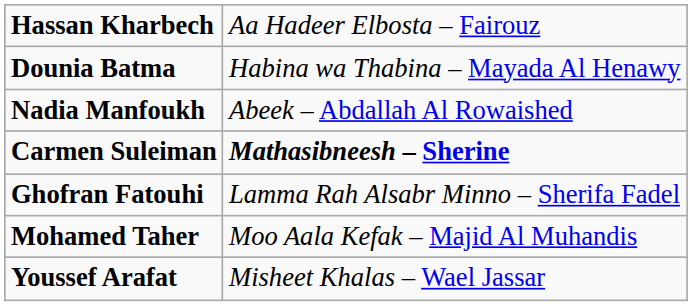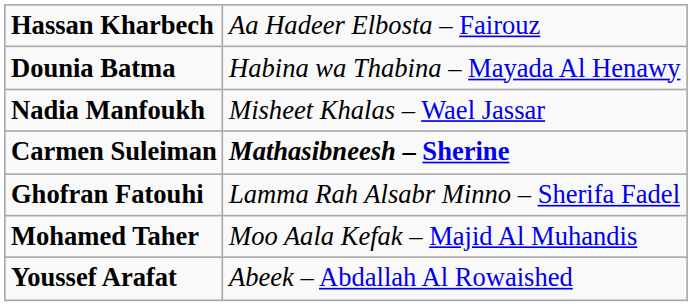 <table class="wikitable">
 <tr>
 <td><strong>Hassan Kharbech</strong></td>
 <td><em>Aa Hadeer Elbosta</em> – <a href='#'>Fairouz</a></td>
 </tr>
 <tr>
 <td><strong>Dounia Batma</strong></td>
 <td><em>Habina wa Thabina</em> – <a href='#'>Mayada Al Henawy</a></td>
 </tr>
 <tr>
 <td><strong>Nadia Manfoukh</strong></td>
-<td><em>Abeek</em> – <a href='#'>Abdallah Al Rowaished</a></td>
+<td><em>Misheet Khalas</em> – <a href='#'>Wael Jassar</a></td>
 </tr>
 <tr>
 <td><strong>Carmen Suleiman</strong></td>
 <td><strong><em>Mathasibneesh</em> – <a href='#'>Sherine</a></strong></td>
 </tr>
 <tr>
 <td><strong>Ghofran Fatouhi</strong></td>
 <td><em>Lamma Rah Alsabr Minno</em> – <a href='#'>Sherifa Fadel</a></td>
 </tr>
 <tr>
 <td><strong>Mohamed Taher</strong></td>
 <td><em>Moo Aala Kefak</em> – <a href='#'>Majid Al Muhandis</a></td>
 </tr>
 <tr>
 <td><strong>Youssef Arafat</strong></td>
-<td><em>Misheet Khalas</em> – <a href='#'>Wael Jassar</a></td>
+<td><em>Abeek</em> – <a href='#'>Abdallah Al Rowaished</a></td>
 </tr>
 </table>
